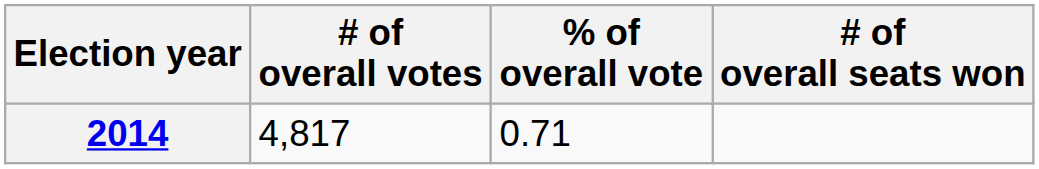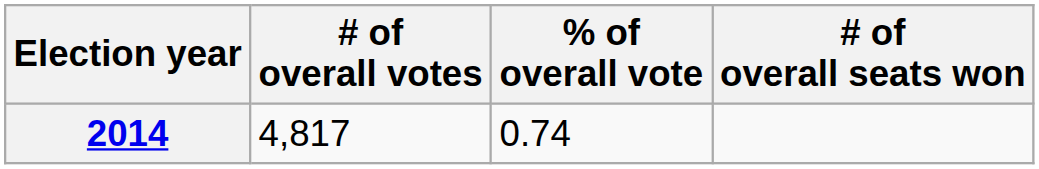 <table class=wikitable>
 <tr>
 <th>Election year</th>
 <th># of<br>overall votes</th>
 <th>% of<br>overall vote</th>
 <th># of<br>overall seats won</th>
 </tr>
 <tr>
 <th><a href='#'>2014</a></th>
 <td>4,817</td>
-<td>0.71</td>
+<td>0.74</td>
 <td></td>
 </tr>
 </table>
